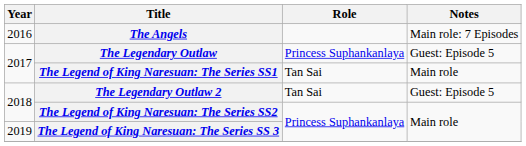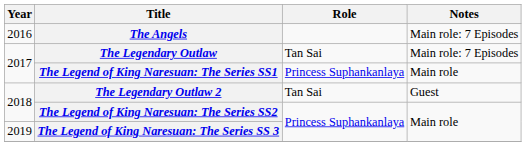 <table class="wikitable plainrowheaders sortable">
 <tr>
 <th scope="col">Year</th>
 <th scope="col">Title</th>
 <th scope="col">Role</th>
 <th class="unsortable">Notes</th>
 </tr>
 <tr>
 <td rowspan=1 align = "center">2016</td>
 <th scope="row"><em><a href='#'>The Angels</a></em></th>
 <td></td>
 <td>Main role: 7 Episodes</td>
 </tr>
 <tr>
 <td rowspan=2 align = "center">2017</td>
 <th scope="row"><em><a href='#'>The Legendary Outlaw</a></em></th>
-<td><a href='#'>Princess Suphankanlaya</a></td>
-<td>Guest: Episode 5</td>
+<td>Tan Sai</td>
+<td>Main role: 7 Episodes</td>
 </tr>
 <tr>
 <th scope="row"><em><a href='#'>The Legend of King Naresuan: The Series SS1</a></em></th>
-<td>Tan Sai</td>
+<td><a href='#'>Princess Suphankanlaya</a></td>
 <td>Main role</td>
 </tr>
 <tr>
 <td rowspan=2 align = "center">2018</td>
 <th scope="row"><em><a href='#'>The Legendary Outlaw 2</a></em></th>
 <td>Tan Sai</td>
-<td>Guest: Episode 5</td>
+<td>Guest</td>
 </tr>
 <tr>
 <th scope="row"><em><a href='#'>The Legend of King Naresuan: The Series SS2</a></em></th>
 <td rowspan = "2"><a href='#'>Princess Suphankanlaya</a></td>
 <td rowspan = "2">Main role</td>
 </tr>
 <tr>
 <td rowspan = "1" align = "center">2019</td>
 <th scope="row"><em><a href='#'>The Legend of King Naresuan: The Series SS 3</a></em></th>
 </tr>
 <tr>
 </tr>
 </table>
